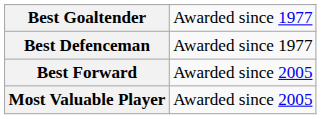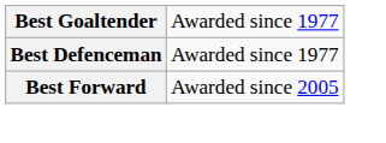 <table class="wikitable">
 <tr>
 <th>Best Goaltender</th>
 <td>Awarded since <a href='#'>1977</a></td>
 </tr>
 <tr>
 <th>Best Defenceman</th>
 <td>Awarded since 1977</td>
 </tr>
 <tr>
 <th>Best Forward</th>
 <td>Awarded since <a href='#'>2005</a></td>
 </tr>
-<tr>
-<th>Most Valuable Player</th>
-<td>Awarded since <a href='#'>2005</a></td>
-</tr>
 </table>
